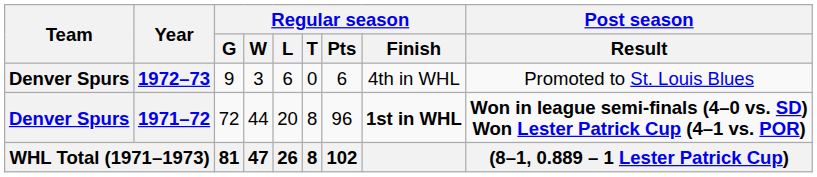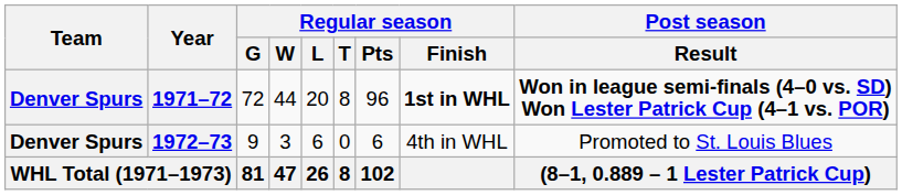 <table class="wikitable" style="font-size: 95%; text-align:center;">
 <tr>
 <th rowspan="2">Team</th>
 <th rowspan="2">Year</th>
 <th colspan="6"><a href='#'>Regular season</a></th>
 <th colspan="1"><a href='#'>Post season</a></th>
 </tr>
 <tr>
 <th>G</th>
 <th>W</th>
 <th>L</th>
 <th>T</th>
 <th>Pts</th>
 <th>Finish</th>
 <th>Result</th>
 </tr>
 <tr>
+<th><a href='#'>Denver Spurs</a></th>
+<th><a href='#'>1971–72</a></th>
+<td>72</td>
+<td>44</td>
+<td>20</td>
+<td>8</td>
+<td>96</td>
+<td><strong>1st in WHL</strong></td>
+<td><strong>Won in league semi-finals (4–0 vs. <a href='#'>SD</a>) <br> Won <a href='#'>Lester Patrick Cup</a> (4–1 vs. <a href='#'>POR</a>)</strong></td>
+</tr>
+<tr>
 <th>Denver Spurs</th>
 <th><a href='#'>1972–73</a></th>
 <td>9</td>
 <td>3</td>
 <td>6</td>
 <td>0</td>
 <td>6</td>
 <td>4th in WHL</td>
 <td>Promoted to <a href='#'>St. Louis Blues</a></td>
-</tr>
-<tr>
-<th><a href='#'>Denver Spurs</a></th>
-<th><a href='#'>1971–72</a></th>
-<td>72</td>
-<td>44</td>
-<td>20</td>
-<td>8</td>
-<td>96</td>
-<td><strong>1st in WHL</strong></td>
-<td><strong>Won in league semi-finals (4–0 vs. <a href='#'>SD</a>) <br> Won <a href='#'>Lester Patrick Cup</a> (4–1 vs. <a href='#'>POR</a>)</strong></td>
 </tr>
 <tr>
 <th colspan="2">WHL Total (1971–1973)</th>
 <th>81</th>
 <th>47</th>
 <th>26</th>
 <th>8</th>
 <th>102</th>
 <th></th>
 <th>(8–1, 0.889 – 1 <a href='#'>Lester Patrick Cup</a>)</th>
 </tr>
 </table>
